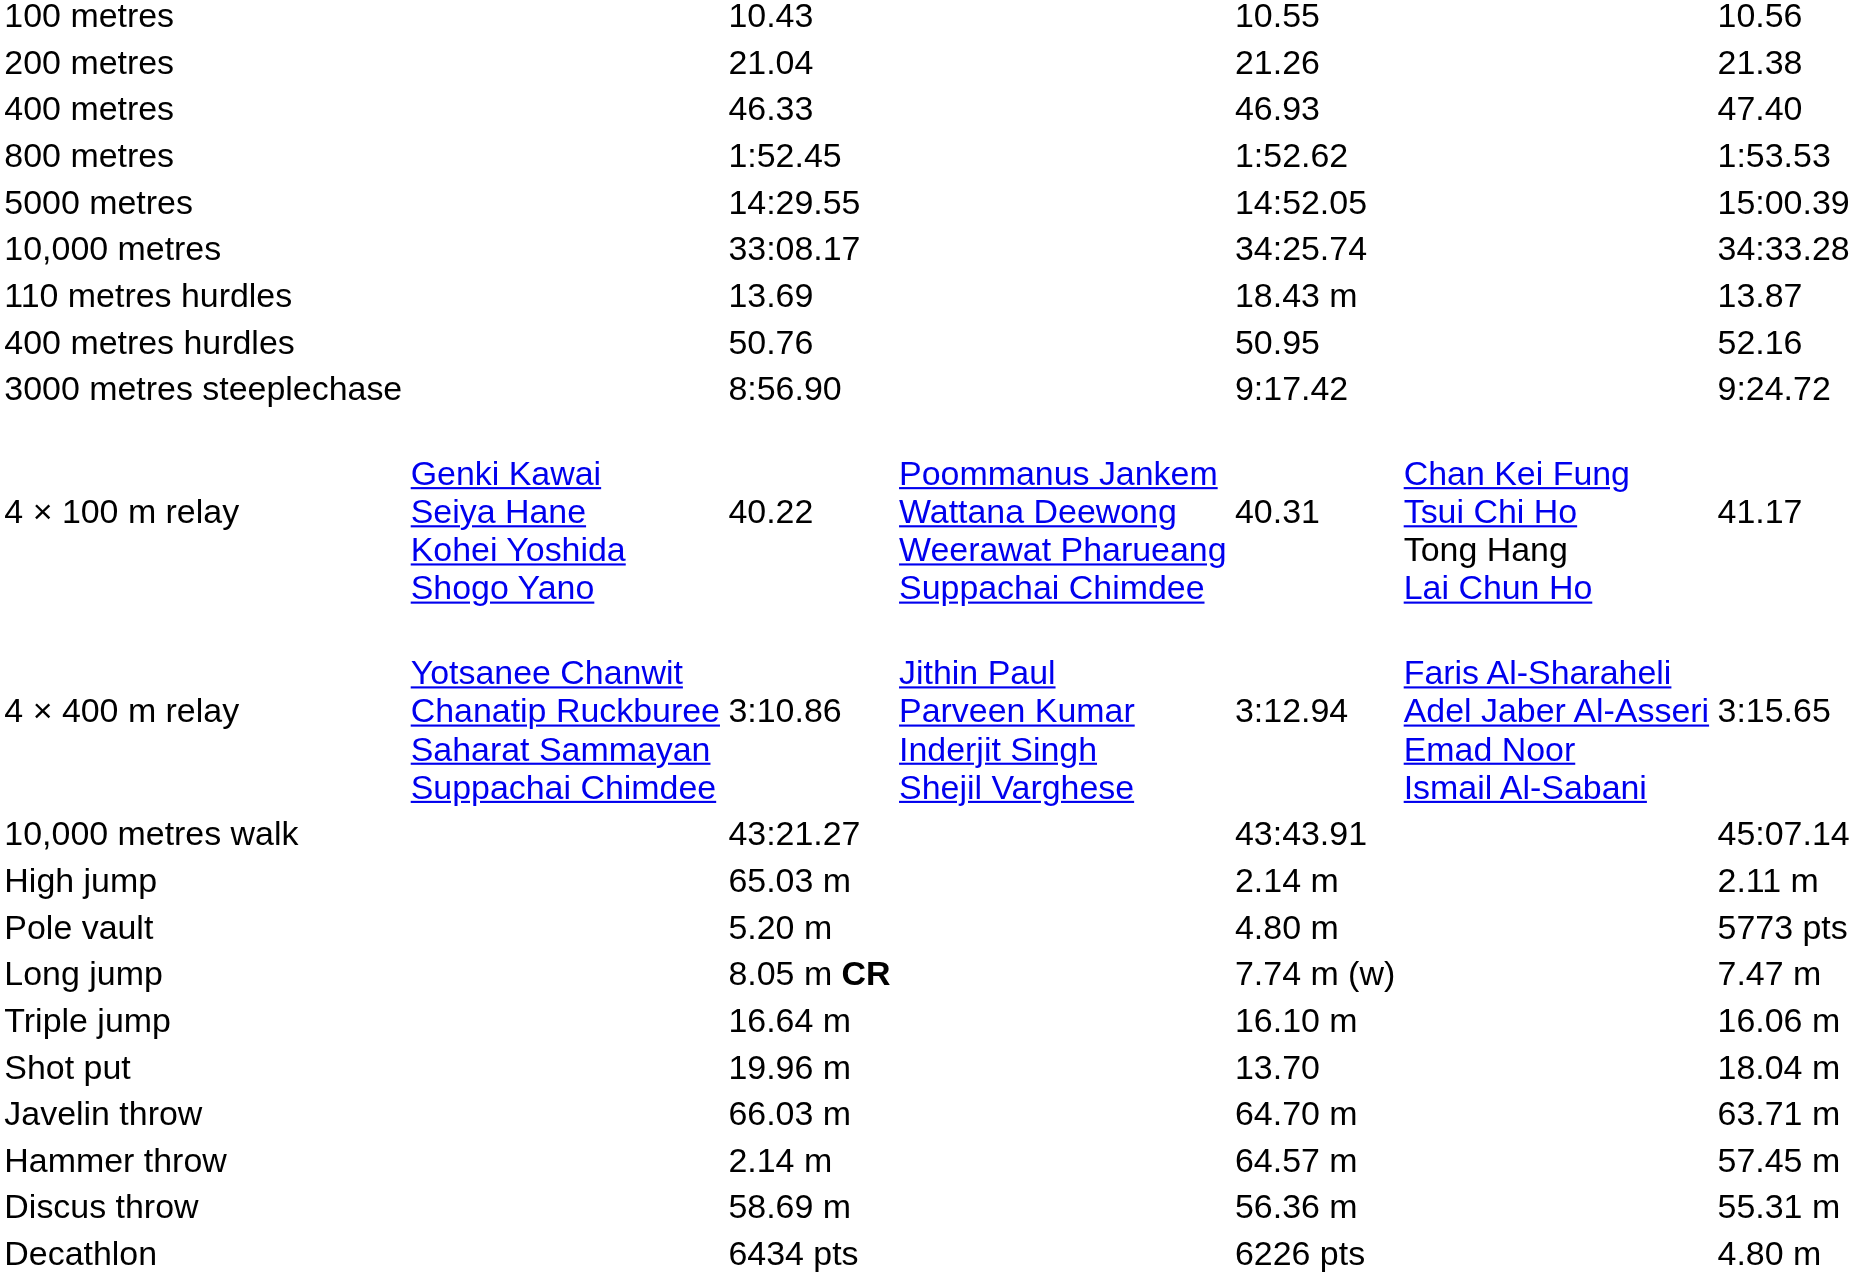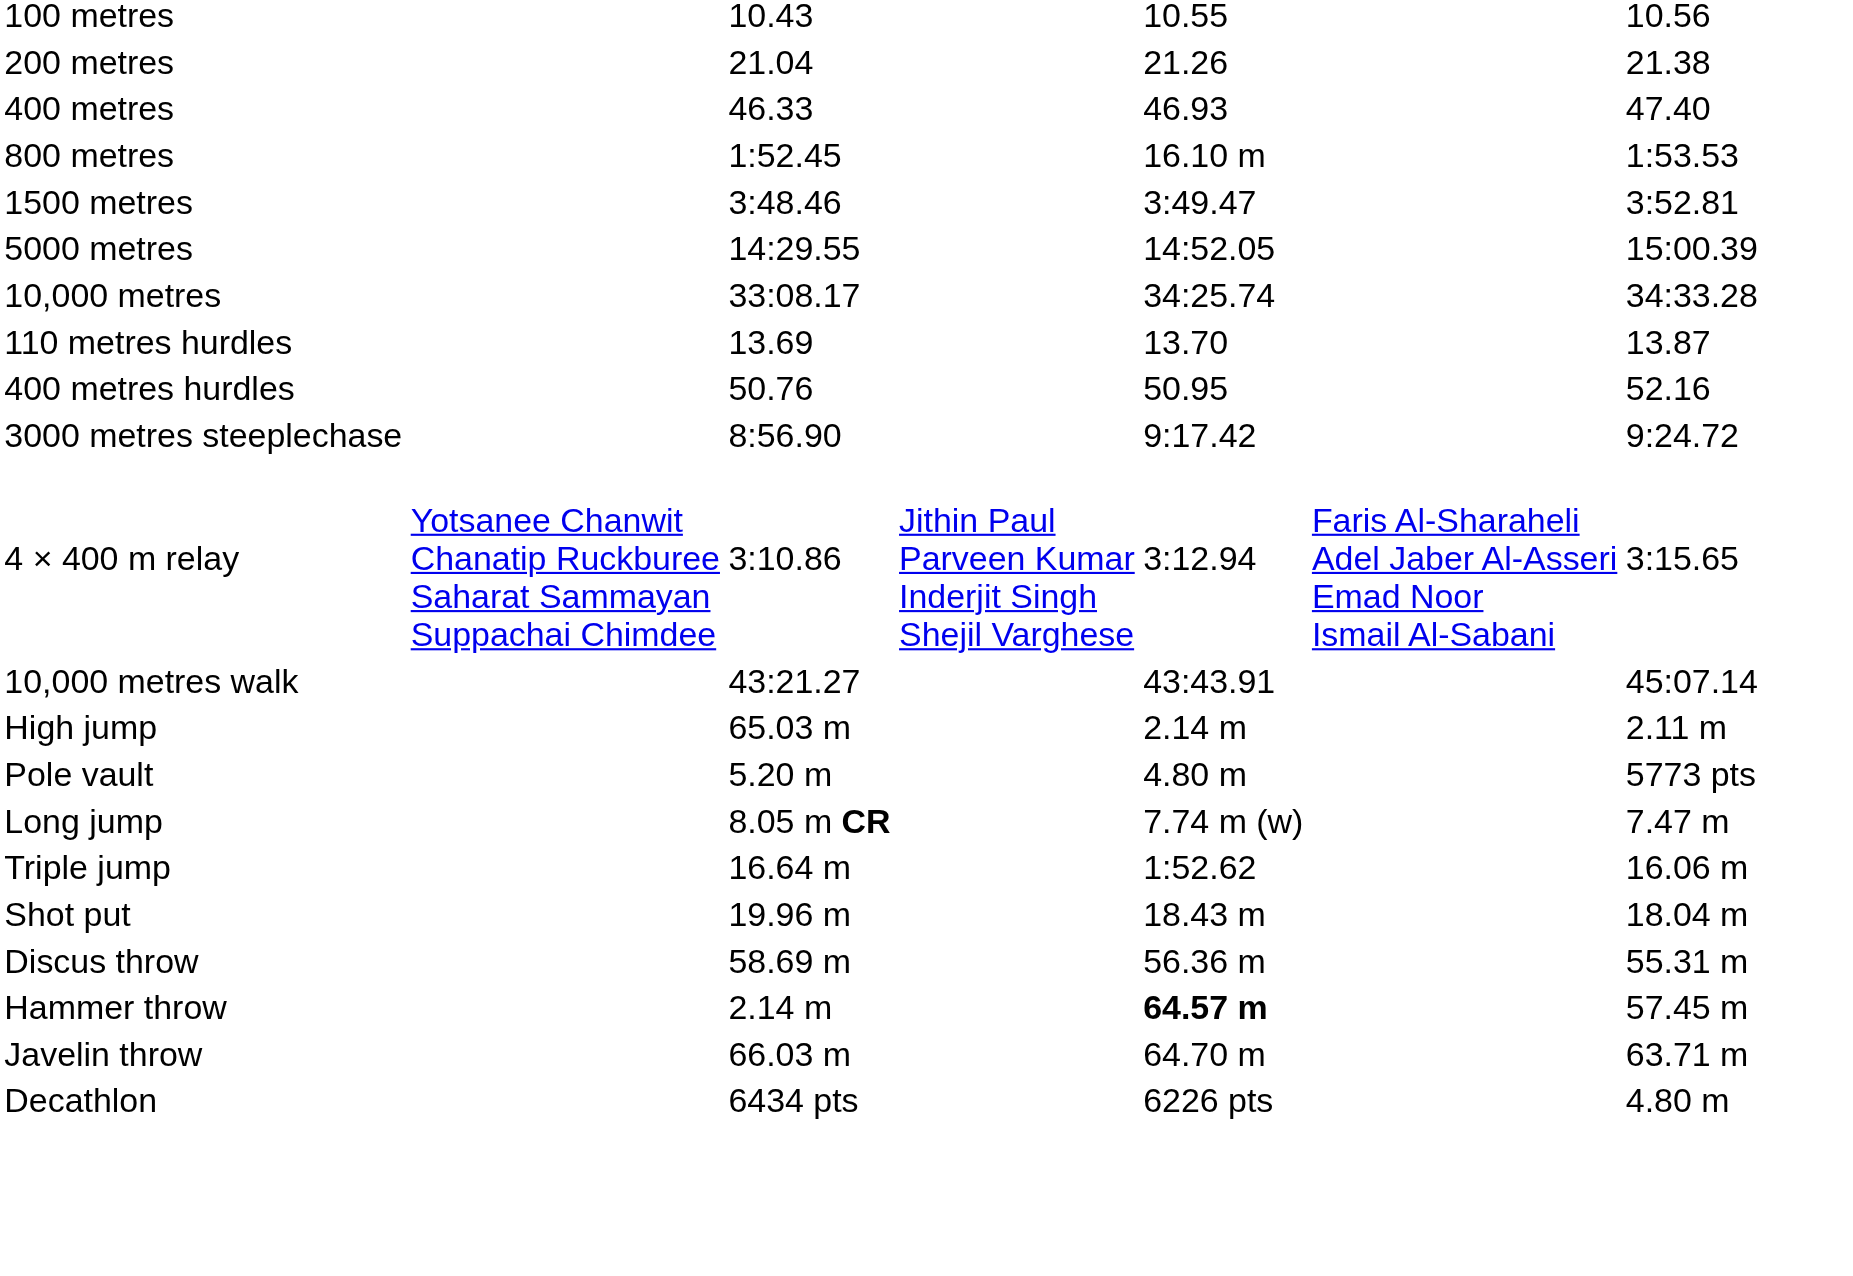 <table>
 <tr>
 <td>100 metres</td>
 <td></td>
 <td>10.43</td>
 <td></td>
 <td>10.55</td>
 <td></td>
 <td>10.56</td>
 </tr>
 <tr>
 <td>200 metres</td>
 <td></td>
 <td>21.04</td>
 <td></td>
 <td>21.26</td>
 <td></td>
 <td>21.38</td>
 </tr>
 <tr>
 <td>400 metres</td>
 <td></td>
 <td>46.33</td>
 <td></td>
 <td>46.93</td>
 <td></td>
 <td>47.40</td>
 </tr>
 <tr>
 <td>800 metres</td>
 <td></td>
 <td>1:52.45</td>
 <td></td>
-<td>1:52.62</td>
+<td>16.10 m</td>
 <td></td>
 <td>1:53.53</td>
+</tr>
+<tr>
+<td>1500 metres</td>
+<td></td>
+<td>3:48.46</td>
+<td></td>
+<td>3:49.47</td>
+<td></td>
+<td>3:52.81</td>
 </tr>
 <tr>
 <td>5000 metres</td>
 <td></td>
 <td>14:29.55</td>
 <td></td>
 <td>14:52.05</td>
 <td></td>
 <td>15:00.39</td>
 </tr>
 <tr>
 <td>10,000 metres</td>
 <td></td>
 <td>33:08.17</td>
 <td></td>
 <td>34:25.74</td>
 <td></td>
 <td>34:33.28</td>
 </tr>
 <tr>
 <td>110 metres hurdles</td>
 <td></td>
 <td>13.69</td>
 <td></td>
-<td>18.43 m</td>
+<td>13.70</td>
 <td></td>
 <td>13.87</td>
 </tr>
 <tr>
 <td>400 metres hurdles</td>
 <td></td>
 <td>50.76</td>
 <td></td>
 <td>50.95</td>
 <td></td>
 <td>52.16</td>
 </tr>
 <tr>
 <td>3000 metres steeplechase</td>
 <td></td>
 <td>8:56.90</td>
 <td></td>
 <td>9:17.42</td>
 <td></td>
 <td>9:24.72</td>
-</tr>
-<tr>
-<td>4 × 100 m relay</td>
-<td><br><a href='#'>Genki Kawai</a><br><a href='#'>Seiya Hane</a><br><a href='#'>Kohei Yoshida</a><br><a href='#'>Shogo Yano</a></td>
-<td>40.22</td>
-<td><br><a href='#'>Poommanus Jankem</a><br><a href='#'>Wattana Deewong</a><br><a href='#'>Weerawat Pharueang</a><br><a href='#'>Suppachai Chimdee</a></td>
-<td>40.31</td>
-<td><br><a href='#'>Chan Kei Fung</a><br><a href='#'>Tsui Chi Ho</a><br>Tong Hang<br><a href='#'>Lai Chun Ho</a></td>
-<td>41.17</td>
 </tr>
 <tr>
 <td>4 × 400 m relay</td>
 <td><br><a href='#'>Yotsanee Chanwit</a><br><a href='#'>Chanatip Ruckburee</a><br><a href='#'>Saharat Sammayan</a><br><a href='#'>Suppachai Chimdee</a></td>
 <td>3:10.86</td>
 <td><br><a href='#'>Jithin Paul</a><br><a href='#'>Parveen Kumar</a><br><a href='#'>Inderjit Singh</a><br><a href='#'>Shejil Varghese</a></td>
 <td>3:12.94</td>
 <td><br><a href='#'>Faris Al-Sharaheli</a><br><a href='#'>Adel Jaber Al-Asseri</a><br><a href='#'>Emad Noor</a><br><a href='#'>Ismail Al-Sabani</a></td>
 <td>3:15.65</td>
 </tr>
 <tr>
 <td>10,000 metres walk</td>
 <td></td>
 <td>43:21.27</td>
 <td></td>
 <td>43:43.91</td>
 <td></td>
 <td>45:07.14</td>
 </tr>
 <tr>
 <td>High jump</td>
 <td></td>
 <td>65.03 m</td>
 <td></td>
 <td>2.14 m</td>
 <td></td>
 <td>2.11 m</td>
 </tr>
 <tr>
 <td>Pole vault</td>
 <td></td>
 <td>5.20 m</td>
 <td></td>
 <td>4.80 m</td>
 <td></td>
 <td>5773 pts</td>
 </tr>
 <tr>
 <td>Long jump</td>
 <td></td>
 <td>8.05 m <strong>CR</strong></td>
 <td></td>
 <td>7.74  m (w)</td>
 <td></td>
 <td>7.47 m</td>
 </tr>
 <tr>
 <td>Triple jump</td>
 <td></td>
 <td>16.64 m</td>
 <td></td>
-<td>16.10 m</td>
+<td>1:52.62</td>
 <td></td>
 <td>16.06 m</td>
 </tr>
 <tr>
 <td>Shot put</td>
 <td></td>
 <td>19.96 m</td>
 <td></td>
-<td>13.70</td>
+<td>18.43 m</td>
 <td></td>
 <td>18.04 m</td>
+</tr>
+<tr>
+<td>Discus throw</td>
+<td></td>
+<td>58.69 m</td>
+<td></td>
+<td>56.36 m</td>
+<td></td>
+<td>55.31 m</td>
+</tr>
+<tr>
+<td>Hammer throw</td>
+<td></td>
+<td>2.14 m</td>
+<td></td>
+<td><strong>64.57 m</strong></td>
+<td></td>
+<td>57.45 m</td>
 </tr>
 <tr>
 <td>Javelin throw</td>
 <td></td>
 <td>66.03 m</td>
 <td></td>
 <td>64.70 m</td>
 <td></td>
 <td>63.71 m</td>
 </tr>
 <tr>
-<td>Hammer throw</td>
-<td></td>
-<td>2.14 m</td>
-<td></td>
-<td>64.57 m</td>
-<td></td>
-<td>57.45 m</td>
-</tr>
-<tr>
-<td>Discus throw</td>
-<td></td>
-<td>58.69 m</td>
-<td></td>
-<td>56.36 m</td>
-<td></td>
-<td>55.31 m</td>
-</tr>
-<tr>
 <td>Decathlon</td>
 <td></td>
 <td>6434 pts</td>
 <td></td>
 <td>6226 pts</td>
 <td></td>
 <td>4.80 m</td>
 </tr>
 </table>
